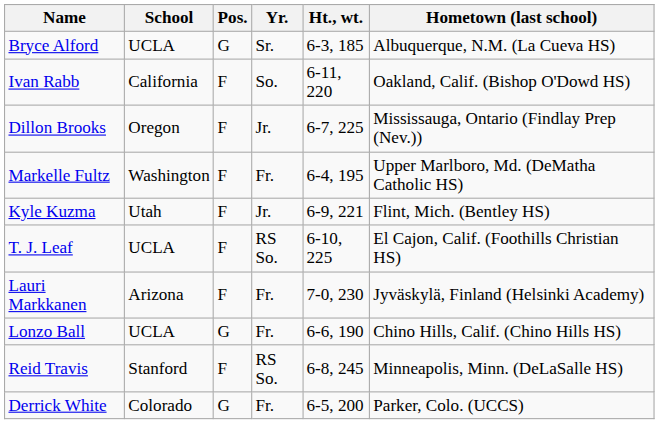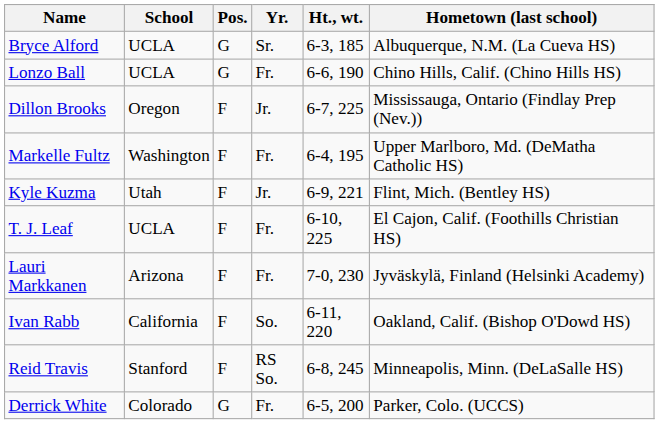 <table class="wikitable">
 <tr>
 <th>Name</th>
 <th>School</th>
 <th>Pos.</th>
 <th>Yr.</th>
 <th>Ht., wt.</th>
 <th>Hometown (last school)</th>
 </tr>
 <tr>
 <td><a href='#'>Bryce Alford</a></td>
 <td>UCLA</td>
 <td>G</td>
 <td>Sr.</td>
 <td>6-3, 185</td>
 <td>Albuquerque, N.M. (La Cueva HS)</td>
 </tr>
 <tr>
-<td><a href='#'>Ivan Rabb</a></td>
-<td>California</td>
-<td>F</td>
-<td>So.</td>
-<td>6-11, 220</td>
-<td>Oakland, Calif. (Bishop O'Dowd HS)</td>
+<td><a href='#'>Lonzo Ball</a></td>
+<td>UCLA</td>
+<td>G</td>
+<td>Fr.</td>
+<td>6-6, 190</td>
+<td>Chino Hills, Calif. (Chino Hills HS)</td>
 </tr>
 <tr>
 <td><a href='#'>Dillon Brooks</a></td>
 <td>Oregon</td>
 <td>F</td>
 <td>Jr.</td>
 <td>6-7, 225</td>
 <td>Mississauga, Ontario (Findlay Prep (Nev.))</td>
 </tr>
 <tr>
 <td><a href='#'>Markelle Fultz</a></td>
 <td>Washington</td>
 <td>F</td>
 <td>Fr.</td>
 <td>6-4, 195</td>
 <td>Upper Marlboro, Md. (DeMatha Catholic HS)</td>
 </tr>
 <tr>
 <td><a href='#'>Kyle Kuzma</a></td>
 <td>Utah</td>
 <td>F</td>
 <td>Jr.</td>
 <td>6-9, 221</td>
 <td>Flint, Mich. (Bentley HS)</td>
 </tr>
 <tr>
 <td><a href='#'>T. J. Leaf</a></td>
 <td>UCLA</td>
 <td>F</td>
-<td>RS So.</td>
+<td>Fr.</td>
 <td>6-10, 225</td>
 <td>El Cajon, Calif. (Foothills Christian HS)</td>
 </tr>
 <tr>
 <td><a href='#'>Lauri Markkanen</a></td>
 <td>Arizona</td>
 <td>F</td>
 <td>Fr.</td>
 <td>7-0, 230</td>
 <td>Jyväskylä, Finland (Helsinki Academy)</td>
 </tr>
 <tr>
-<td><a href='#'>Lonzo Ball</a></td>
-<td>UCLA</td>
-<td>G</td>
-<td>Fr.</td>
-<td>6-6, 190</td>
-<td>Chino Hills, Calif. (Chino Hills HS)</td>
+<td><a href='#'>Ivan Rabb</a></td>
+<td>California</td>
+<td>F</td>
+<td>So.</td>
+<td>6-11, 220</td>
+<td>Oakland, Calif. (Bishop O'Dowd HS)</td>
 </tr>
 <tr>
 <td><a href='#'>Reid Travis</a></td>
 <td>Stanford</td>
 <td>F</td>
 <td>RS So.</td>
 <td>6-8, 245</td>
 <td>Minneapolis, Minn. (DeLaSalle HS)</td>
 </tr>
 <tr>
 <td><a href='#'>Derrick White</a></td>
 <td>Colorado</td>
 <td>G</td>
 <td>Fr.</td>
 <td>6-5, 200</td>
 <td>Parker, Colo. (UCCS)</td>
 </tr>
 </table>
